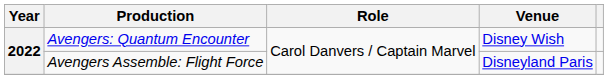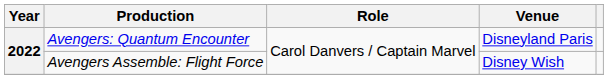 <table class="wikitable plainrowheaders unsortable" style="text-align: margin;">
 <tr>
 <th scope="col">Year</th>
 <th scope="col">Production</th>
 <th scope="col">Role</th>
 <th scope="col">Venue</th>
 <th scope="col"></th>
 </tr>
 <tr>
 <th scope="row" rowspan="2">2022</th>
 <td><em><a href='#'>Avengers: Quantum Encounter</a></em></td>
 <td rowspan="2">Carol Danvers / Captain Marvel</td>
-<td><a href='#'>Disney Wish</a></td>
+<td><a href='#'>Disneyland Paris</a></td>
 <td style="text-align:center;"></td>
 </tr>
 <tr>
 <td><em>Avengers Assemble: Flight Force</em></td>
-<td><a href='#'>Disneyland Paris</a></td>
+<td><a href='#'>Disney Wish</a></td>
 <td style="text-align:center;"></td>
 </tr>
 <tr>
 </tr>
 </table>
